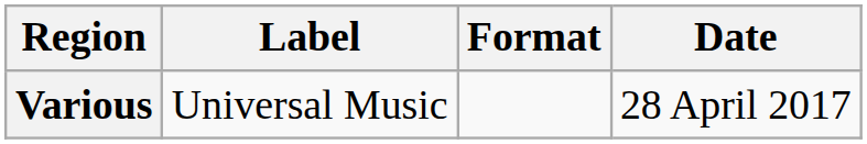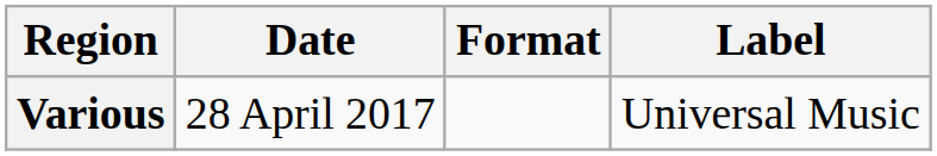 <table class="wikitable plainrowheaders">
 <tr>
 <th>Region</th>
+<th>Date</th>
+<th scope="col">Format</th>
 <th scope="col">Label</th>
-<th scope="col">Format</th>
-<th>Date</th>
 </tr>
 <tr>
 <th scope="row" rowspan="1">Various</th>
+<td>28 April 2017</td>
+<td></td>
 <td>Universal Music</td>
-<td></td>
-<td>28 April 2017</td>
 </tr>
 </table>
